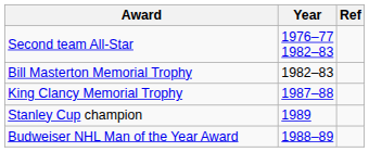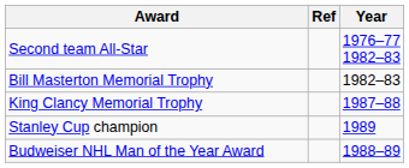 <table class="wikitable">
 <tr>
 <th scope="col" style="width:20em">Award</th>
+<th scope="col">Ref</th>
 <th scope="col">Year</th>
-<th scope="col">Ref</th>
 </tr>
 <tr>
 <td style="width:20em"><a href='#'>Second team All-Star</a></td>
+<td></td>
 <td><a href='#'>1976–77</a><br><a href='#'>1982–83</a></td>
-<td></td>
 </tr>
 <tr>
 <td><a href='#'>Bill Masterton Memorial Trophy</a></td>
+<td></td>
 <td>1982–83</td>
-<td></td>
 </tr>
 <tr>
 <td><a href='#'>King Clancy Memorial Trophy</a></td>
+<td></td>
 <td><a href='#'>1987–88</a></td>
-<td></td>
 </tr>
 <tr>
 <td><a href='#'>Stanley Cup</a> champion</td>
+<td></td>
 <td><a href='#'>1989</a></td>
-<td></td>
 </tr>
 <tr>
 <td><a href='#'>Budweiser NHL Man of the Year Award</a></td>
+<td></td>
 <td><a href='#'>1988–89</a></td>
-<td></td>
 </tr>
 </table>
